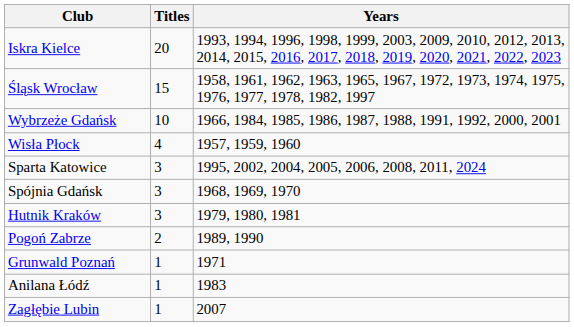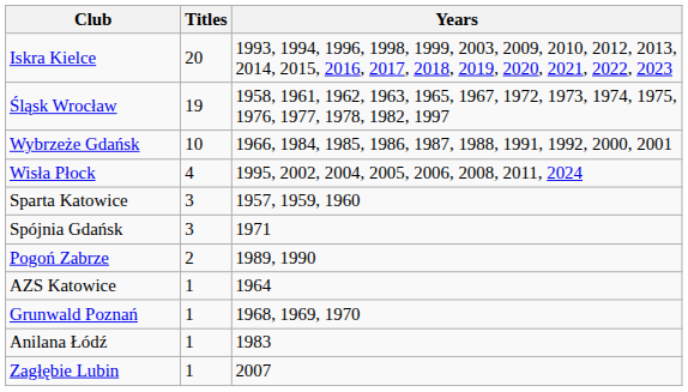 <table class="wikitable">
 <tr>
 <th width=150px>Club</th>
 <th>Titles</th>
 <th>Years</th>
 </tr>
 <tr>
 <td><a href='#'>Iskra Kielce</a></td>
 <td>20</td>
 <td>1993, 1994, 1996, 1998, 1999, 2003, 2009, 2010, 2012, 2013, 2014, 2015, <a href='#'>2016</a>, <a href='#'>2017</a>, <a href='#'>2018</a>, <a href='#'>2019</a>, <a href='#'>2020</a>, <a href='#'>2021</a>, <a href='#'>2022</a>, <a href='#'>2023</a></td>
 </tr>
 <tr>
 <td><a href='#'>Śląsk Wrocław</a></td>
-<td>15</td>
+<td>19</td>
 <td>1958, 1961, 1962, 1963, 1965, 1967, 1972, 1973, 1974, 1975, 1976, 1977, 1978, 1982, 1997</td>
 </tr>
 <tr>
 <td><a href='#'>Wybrzeże Gdańsk</a></td>
 <td>10</td>
 <td>1966, 1984, 1985, 1986, 1987, 1988, 1991, 1992, 2000, 2001</td>
 </tr>
 <tr>
 <td><a href='#'>Wisła Płock</a></td>
 <td>4</td>
-<td>1957, 1959, 1960</td>
+<td>1995, 2002, 2004, 2005, 2006, 2008, 2011, <a href='#'>2024</a></td>
 </tr>
 <tr>
 <td>Sparta Katowice</td>
 <td>3</td>
-<td>1995, 2002, 2004, 2005, 2006, 2008, 2011, <a href='#'>2024</a></td>
+<td>1957, 1959, 1960</td>
 </tr>
 <tr>
 <td>Spójnia Gdańsk</td>
 <td>3</td>
-<td>1968, 1969, 1970</td>
-</tr>
-<tr>
-<td><a href='#'>Hutnik Kraków</a></td>
-<td>3</td>
-<td>1979, 1980, 1981</td>
+<td>1971</td>
 </tr>
 <tr>
 <td><a href='#'>Pogoń Zabrze</a></td>
 <td>2</td>
 <td>1989, 1990</td>
 </tr>
 <tr>
+<td>AZS Katowice</td>
+<td>1</td>
+<td>1964</td>
+</tr>
+<tr>
 <td><a href='#'>Grunwald Poznań</a></td>
 <td>1</td>
-<td>1971</td>
+<td>1968, 1969, 1970</td>
 </tr>
 <tr>
 <td>Anilana Łódź</td>
 <td>1</td>
 <td>1983</td>
 </tr>
 <tr>
 <td><a href='#'>Zagłębie Lubin</a></td>
 <td>1</td>
 <td>2007</td>
 </tr>
 </table>
